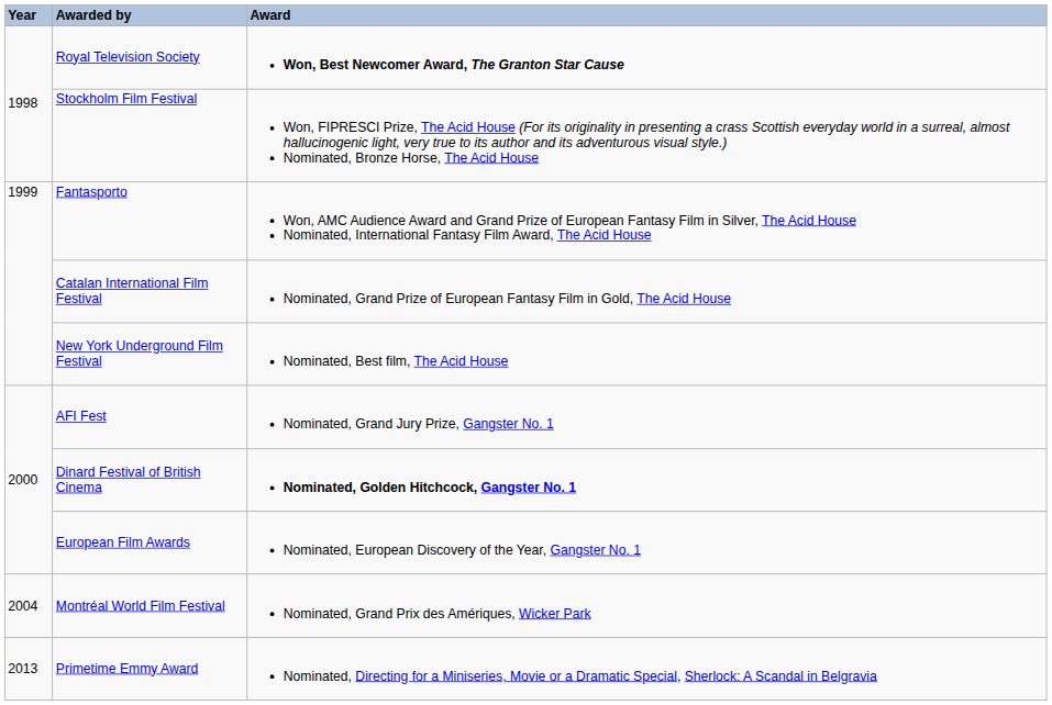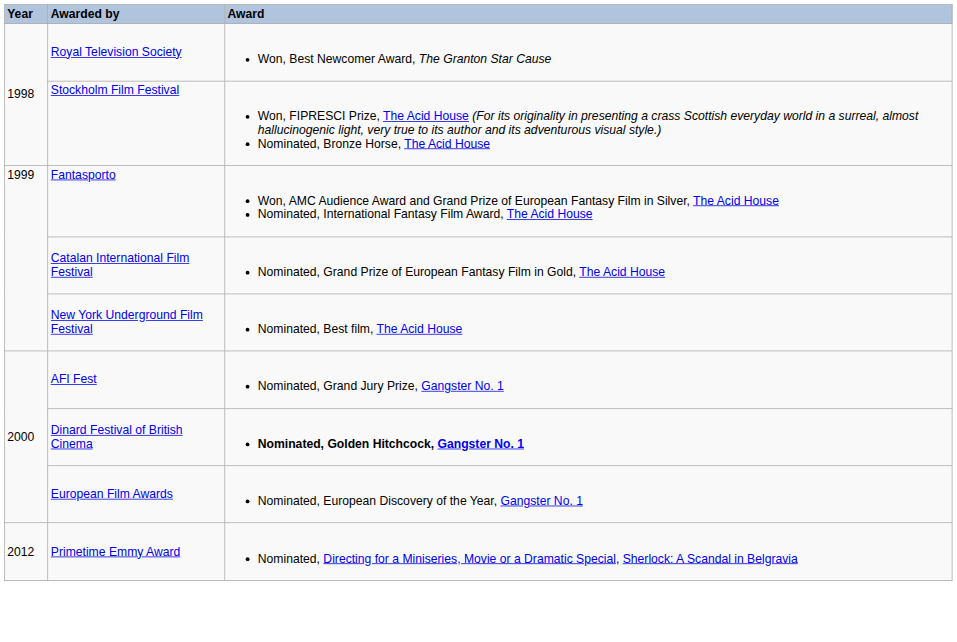 <table class="wikitable">
 <tr>
 <th width="50" style="text-align:left;background-color:#B0C4DE;">Year</th>
 <th width="225" style="text-align:left;background-color:#B0C4DE;">Awarded by</th>
 <th style="text-align:left;background-color:#B0C4DE;">Award</th>
 </tr>
 <tr>
 <td rowspan="2">1998</td>
 <td><a href='#'>Royal Television Society</a></td>
-<td><strong><br><ul><li>Won, Best Newcomer Award, <em>The Granton Star Cause</em></li></ul></strong></td>
+<td><br><ul><li>Won, Best Newcomer Award, <em>The Granton Star Cause</em></li></ul></td>
 </tr>
 <tr valign="top">
 <td><a href='#'>Stockholm Film Festival</a></td>
 <td><br><ul><li>Won, FIPRESCI Prize, <a href='#'>The Acid House</a> <em>(For its originality in presenting a crass Scottish everyday world in a surreal, almost hallucinogenic light, very true to its author and its adventurous visual style.)</em></li><li>Nominated, Bronze Horse, <a href='#'>The Acid House</a></li></ul></td>
 </tr>
 <tr valign="top">
 <td rowspan="3">1999</td>
 <td><a href='#'>Fantasporto</a></td>
 <td><br><ul><li>Won, AMC Audience Award and Grand Prize of European Fantasy Film in Silver, <a href='#'>The Acid House</a></li><li>Nominated, International Fantasy Film Award, <a href='#'>The Acid House</a></li></ul></td>
 </tr>
 <tr>
 <td><a href='#'>Catalan International Film Festival</a></td>
 <td><br><ul><li>Nominated, Grand Prize of European Fantasy Film in Gold, <a href='#'>The Acid House</a></li></ul></td>
 </tr>
 <tr>
 <td><a href='#'>New York Underground Film Festival</a></td>
 <td><br><ul><li>Nominated, Best film, <a href='#'>The Acid House</a></li></ul></td>
 </tr>
 <tr>
 <td rowspan="3">2000</td>
 <td><a href='#'>AFI Fest</a></td>
 <td><br><ul><li>Nominated, Grand Jury Prize, <a href='#'>Gangster No. 1</a></li></ul></td>
 </tr>
 <tr>
 <td><a href='#'>Dinard Festival of British Cinema</a></td>
 <td><strong><br><ul><li>Nominated, Golden Hitchcock, <a href='#'>Gangster No. 1</a></li></ul></strong></td>
 </tr>
 <tr>
 <td><a href='#'>European Film Awards</a></td>
 <td><br><ul><li>Nominated, European Discovery of the Year, <a href='#'>Gangster No. 1</a></li></ul></td>
 </tr>
 <tr>
-<td>2004</td>
-<td><a href='#'>Montréal World Film Festival</a></td>
-<td><br><ul><li>Nominated, Grand Prix des Amériques, <a href='#'>Wicker Park</a></li></ul></td>
-</tr>
-<tr>
-<td>2013</td>
+<td>2012</td>
 <td><a href='#'>Primetime Emmy Award</a></td>
 <td><br><ul><li>Nominated, <a href='#'>Directing for a Miniseries, Movie or a Dramatic Special</a>, <a href='#'>Sherlock: A Scandal in Belgravia</a></li></ul></td>
 </tr>
 </table>
